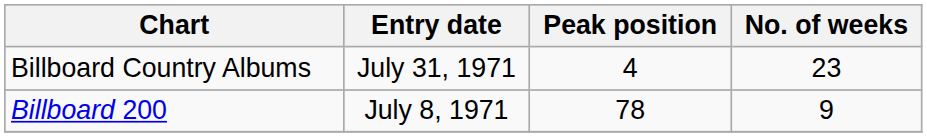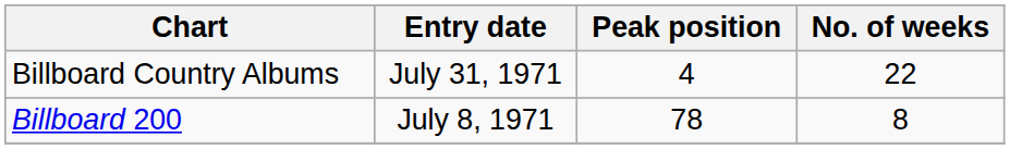 <table border=1 cellspacing=0 cellpadding=2 width="550px" class="wikitable">
 <tr>
 <th align="center">Chart</th>
 <th align="center">Entry date</th>
 <th align="center">Peak position</th>
 <th align="center">No. of weeks</th>
 </tr>
 <tr>
 <td align="left">Billboard Country Albums</td>
 <td align="center">July 31, 1971</td>
 <td align="center">4</td>
-<td align="center">23</td>
+<td align="center">22</td>
 </tr>
 <tr>
 <td align="left"><a href='#'><em>Billboard</em> 200</a></td>
 <td align="center">July 8, 1971</td>
 <td align="center">78</td>
-<td align="center">9</td>
+<td align="center">8</td>
 </tr>
 <tr>
 </tr>
 </table>
